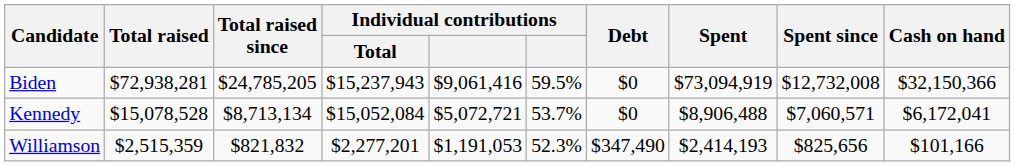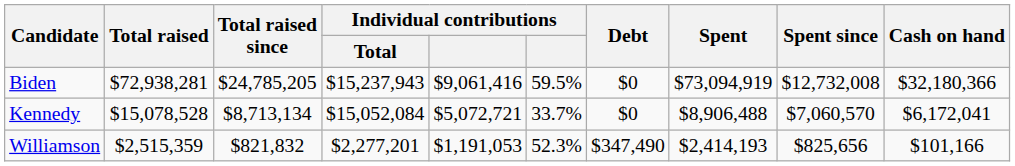 <table class="wikitable sortable" style="text-align:center;">
 <tr>
 <th scope="col" rowspan=2>Candidate</th>
 <th scope="col" data-sort-type=currency rowspan=2>Total raised</th>
 <th scope="col" data-sort-type=currency rowspan=2>Total raised<br>since </th>
 <th scope="col" colspan=3>Individual contributions</th>
 <th scope="col" data-sort-type=currency rowspan=2>Debt</th>
 <th scope="col" data-sort-type=currency rowspan=2>Spent</th>
 <th scope="col" data-sort-type=currency rowspan=2>Spent since<br></th>
 <th scope="col" data-sort-type=currency rowspan=2>Cash on hand</th>
 </tr>
 <tr>
 <th scope="col" data-sort-type=currency>Total</th>
 <th scope="col" data-sort-type=currency></th>
 <th scope="col" data-sort-type=number></th>
 </tr>
 <tr>
 <td style="text-align: left;"><a href='#'>Biden</a></td>
 <td>$72,938,281</td>
 <td>$24,785,205</td>
 <td>$15,237,943</td>
 <td>$9,061,416</td>
 <td>59.5%</td>
 <td>$0</td>
 <td>$73,094,919</td>
 <td>$12,732,008</td>
-<td>$32,150,366</td>
+<td>$32,180,366</td>
 </tr>
 <tr>
 <td style="text-align: left;"><a href='#'>Kennedy</a></td>
 <td>$15,078,528</td>
 <td>$8,713,134</td>
 <td>$15,052,084</td>
 <td>$5,072,721</td>
-<td>53.7%</td>
+<td>33.7%</td>
 <td>$0</td>
 <td>$8,906,488</td>
-<td>$7,060,571</td>
+<td>$7,060,570</td>
 <td>$6,172,041</td>
 </tr>
 <tr>
 <td style="text-align: left;"><a href='#'>Williamson</a></td>
 <td>$2,515,359</td>
 <td>$821,832</td>
 <td>$2,277,201</td>
 <td>$1,191,053</td>
 <td>52.3%</td>
 <td>$347,490</td>
 <td>$2,414,193</td>
 <td>$825,656</td>
 <td>$101,166</td>
 </tr>
 </table>
